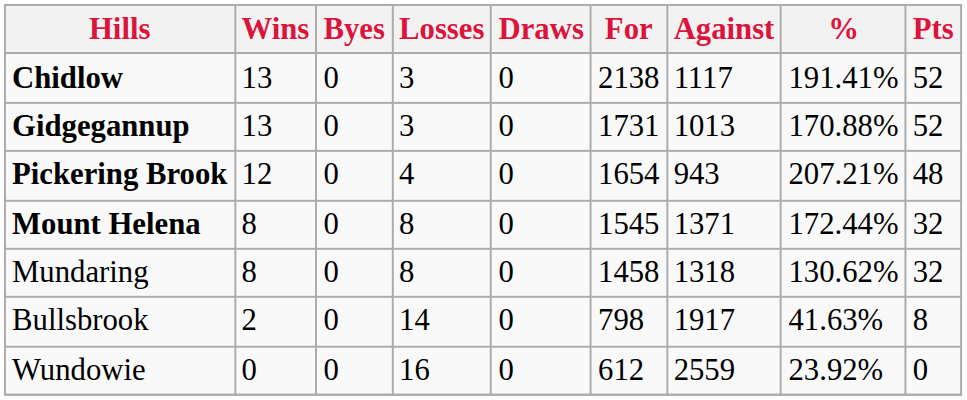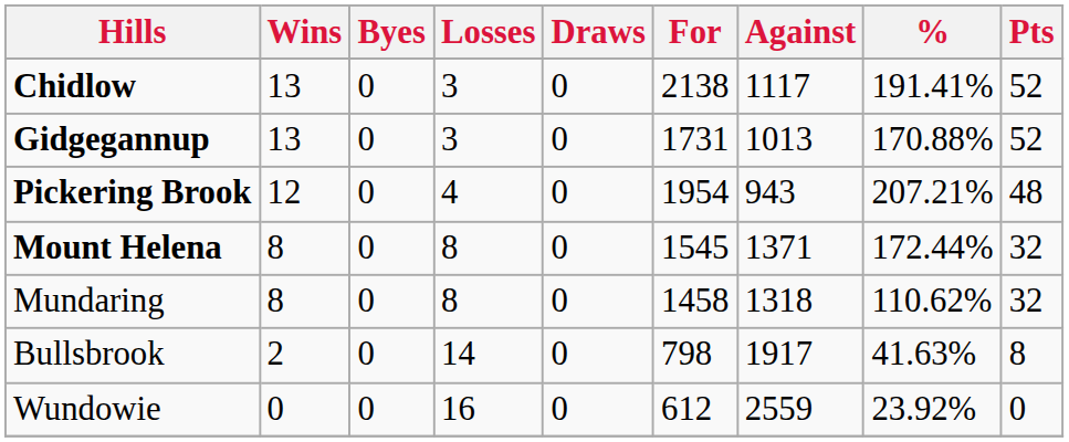 <table class="wikitable">
 <tr>
 <th style="color:crimson">Hills</th>
 <th style="color:crimson">Wins</th>
 <th style="color:crimson">Byes</th>
 <th style="color:crimson">Losses</th>
 <th style="color:crimson">Draws</th>
 <th style="color:crimson">For</th>
 <th style="color:crimson">Against</th>
 <th style="color:crimson">%</th>
 <th style="color:crimson">Pts</th>
 </tr>
 <tr>
 </tr>
 <tr>
 </tr>
 <tr>
 <td><strong>	Chidlow	</strong></td>
 <td>13</td>
 <td>0</td>
 <td>3</td>
 <td>0</td>
 <td>2138</td>
 <td>1117</td>
 <td>191.41%</td>
 <td>52</td>
 </tr>
 <tr>
 <td><strong>	Gidgegannup	</strong></td>
 <td>13</td>
 <td>0</td>
 <td>3</td>
 <td>0</td>
 <td>1731</td>
 <td>1013</td>
 <td>170.88%</td>
 <td>52</td>
 </tr>
 <tr>
 <td><strong>	Pickering Brook	</strong></td>
 <td>12</td>
 <td>0</td>
 <td>4</td>
 <td>0</td>
-<td>1654</td>
+<td>1954</td>
 <td>943</td>
 <td>207.21%</td>
 <td>48</td>
 </tr>
 <tr>
 <td><strong>	Mount Helena	</strong></td>
 <td>8</td>
 <td>0</td>
 <td>8</td>
 <td>0</td>
 <td>1545</td>
 <td>1371</td>
 <td>172.44%</td>
 <td>32</td>
 </tr>
 <tr>
 <td>Mundaring</td>
 <td>8</td>
 <td>0</td>
 <td>8</td>
 <td>0</td>
 <td>1458</td>
 <td>1318</td>
-<td>130.62%</td>
+<td>110.62%</td>
 <td>32</td>
 </tr>
 <tr>
 <td>Bullsbrook</td>
 <td>2</td>
 <td>0</td>
 <td>14</td>
 <td>0</td>
 <td>798</td>
 <td>1917</td>
 <td>41.63%</td>
 <td>8</td>
 </tr>
 <tr>
 <td>Wundowie</td>
 <td>0</td>
 <td>0</td>
 <td>16</td>
 <td>0</td>
 <td>612</td>
 <td>2559</td>
 <td>23.92%</td>
 <td>0</td>
 </tr>
 <tr>
 </tr>
 </table>
